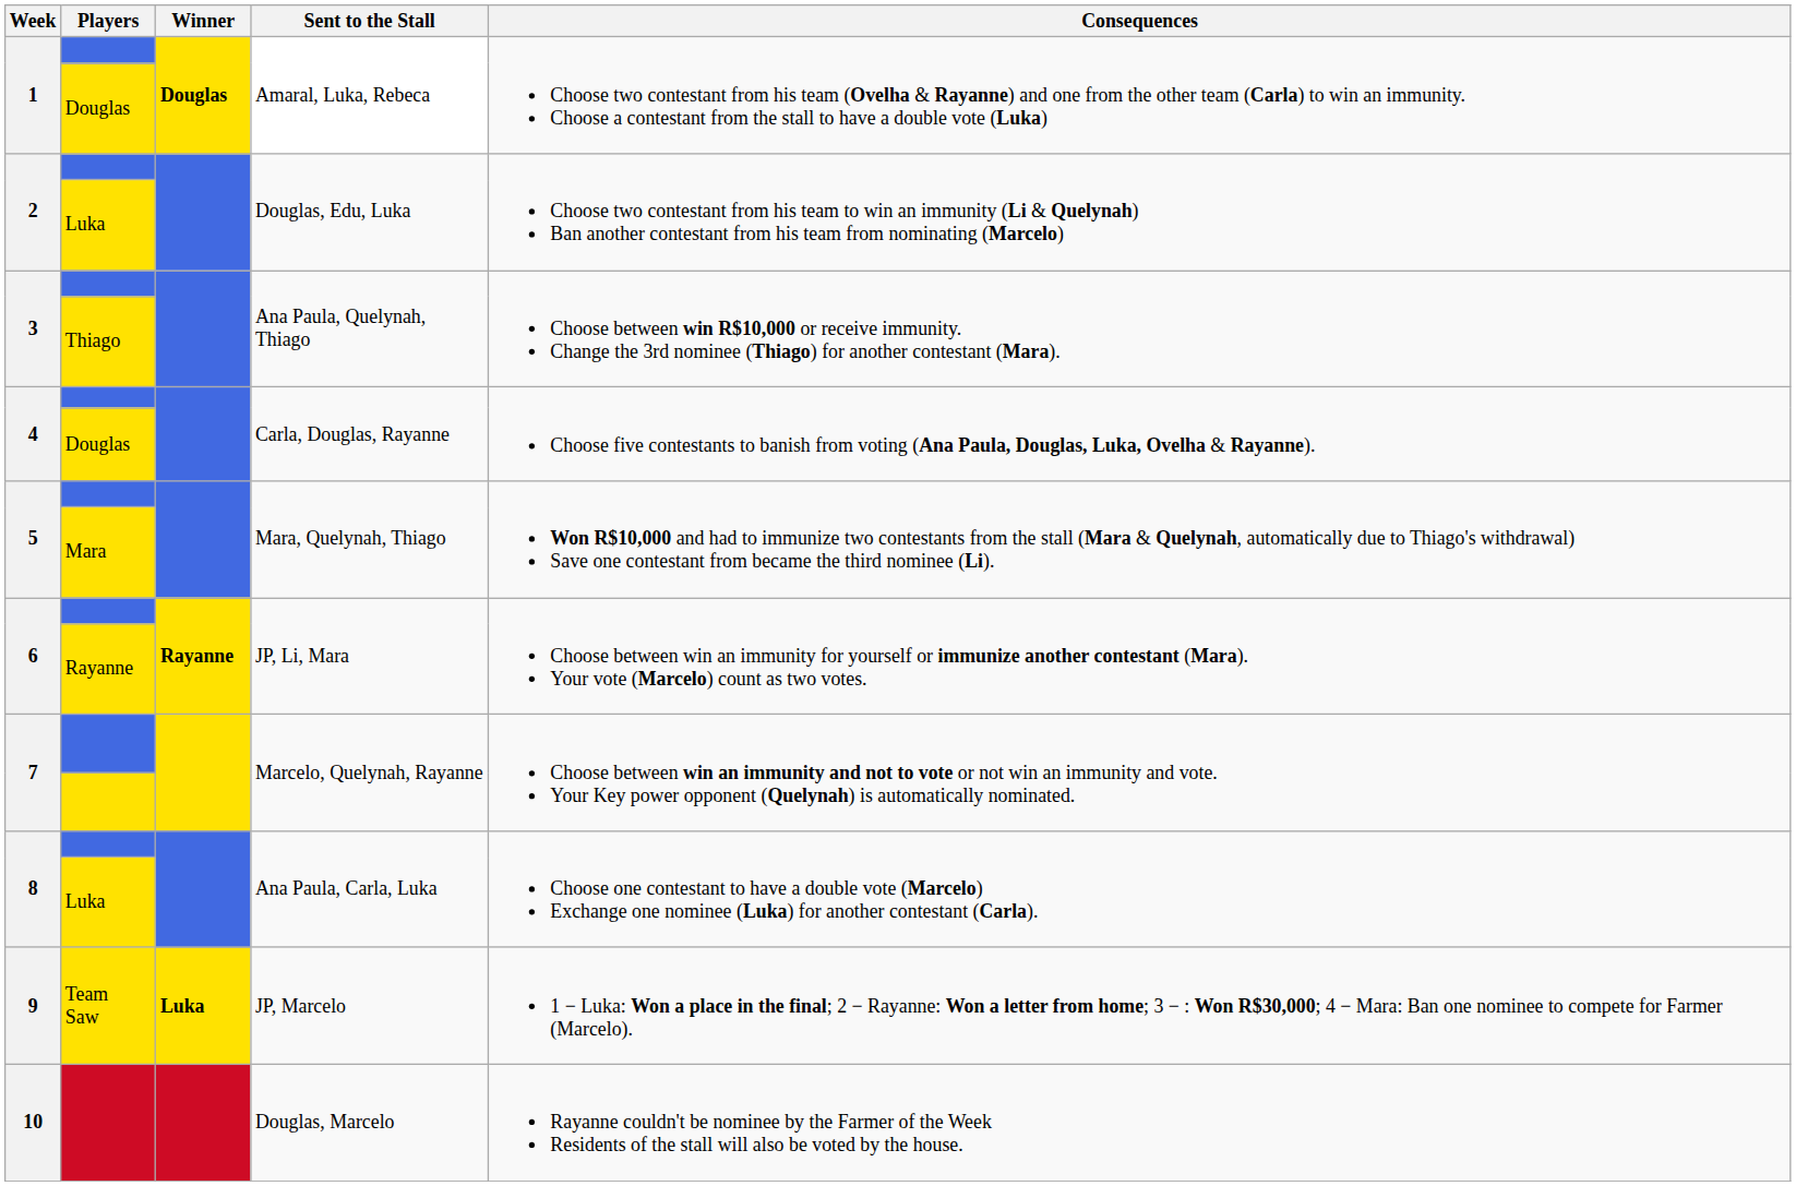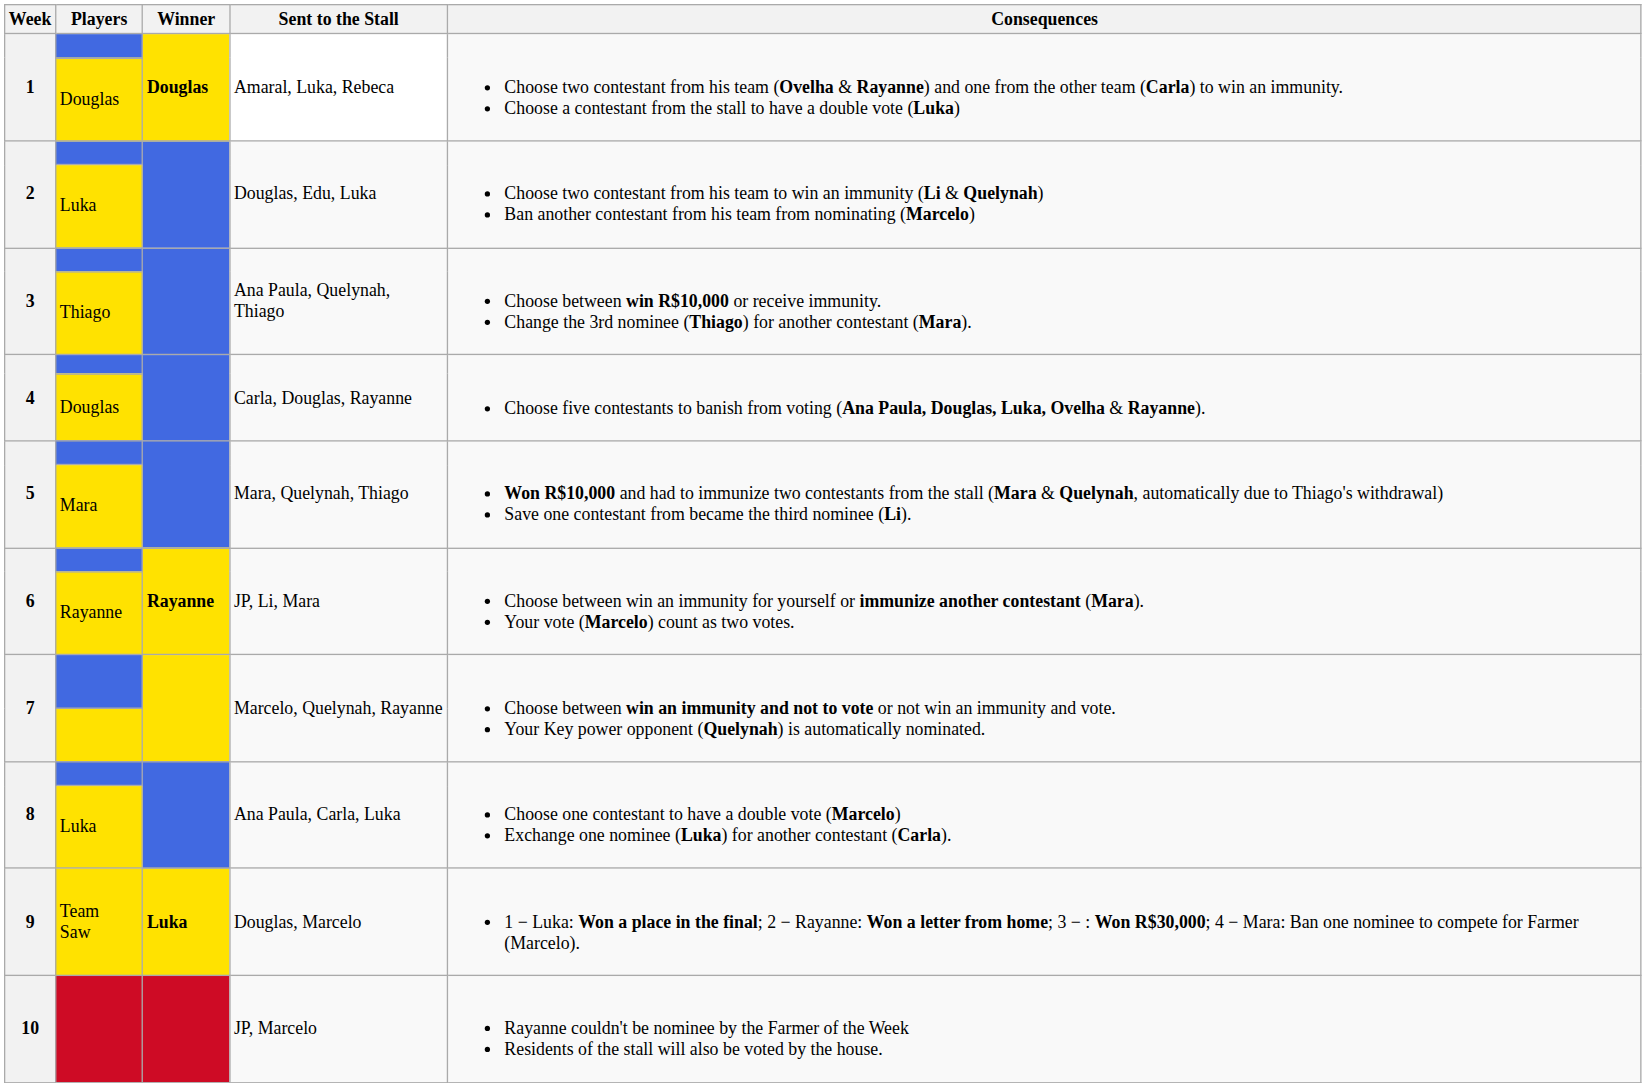 <table class="wikitable" style="font-size:85%;">
 <tr>
 <th width=010>Week</th>
 <th width=060>Players</th>
 <th width=060>Winner</th>
 <th width=160>Sent to the Stall</th>
 <th>Consequences</th>
 </tr>
 <tr>
 <th rowspan=2>1</th>
 <td bgcolor="4169E1"></td>
 <td bgcolor="FFE200" rowspan=2><strong>Douglas</strong></td>
 <td bgcolor="FFFFFF" rowspan=2>Amaral, Luka, Rebeca</td>
 <td rowspan=2><br><ul><li>Choose two contestant from his team (<strong>Ovelha</strong> & <strong>Rayanne</strong>) and one from the other team (<strong>Carla</strong>) to win an immunity.</li><li>Choose a contestant from the stall to have a double vote (<strong>Luka</strong>)</li></ul></td>
 </tr>
 <tr>
 <td bgcolor="FFE200">Douglas</td>
 </tr>
 <tr>
 <th rowspan=2>2</th>
 <td bgcolor="4169E1"></td>
 <td bgcolor="4169E1" rowspan=2></td>
 <td rowspan=2>Douglas, Edu, Luka</td>
 <td rowspan=2><br><ul><li>Choose two contestant from his team to win an immunity (<strong>Li</strong> & <strong>Quelynah</strong>)</li><li>Ban another contestant from his team from nominating (<strong>Marcelo</strong>)</li></ul></td>
 </tr>
 <tr>
 <td bgcolor="FFE200">Luka</td>
 </tr>
 <tr>
 <th rowspan=2>3</th>
 <td bgcolor="4169E1"></td>
 <td bgcolor="4169E1" rowspan=2></td>
 <td rowspan=2>Ana Paula, Quelynah, Thiago</td>
 <td rowspan=2><br><ul><li>Choose between <strong>win R$10,000</strong> or receive immunity.</li><li>Change the 3rd nominee (<strong>Thiago</strong>) for another contestant (<strong>Mara</strong>).</li></ul></td>
 </tr>
 <tr>
 <td bgcolor="FFE200">Thiago</td>
 </tr>
 <tr>
 <th rowspan=2>4</th>
 <td bgcolor="4169E1"></td>
 <td bgcolor="4169E1" rowspan=2></td>
 <td rowspan=2>Carla, Douglas, Rayanne</td>
 <td rowspan=2><br><ul><li>Choose five contestants to banish from voting (<strong>Ana Paula, Douglas, Luka, Ovelha</strong> & <strong>Rayanne</strong>).</li></ul></td>
 </tr>
 <tr>
 <td bgcolor="FFE200">Douglas</td>
 </tr>
 <tr>
 <th rowspan=2>5</th>
 <td bgcolor="4169E1"></td>
 <td bgcolor="4169E1" rowspan=2></td>
 <td rowspan=2>Mara, Quelynah, Thiago</td>
 <td rowspan=2><br><ul><li><strong>Won R$10,000</strong> and had to immunize two contestants from the stall (<strong>Mara</strong> & <strong>Quelynah</strong>, automatically due to Thiago's withdrawal)</li><li>Save one contestant from became the third nominee (<strong>Li</strong>).</li></ul></td>
 </tr>
 <tr>
 <td bgcolor="FFE200">Mara</td>
 </tr>
 <tr>
 <th rowspan=2>6</th>
 <td bgcolor="4169E1"></td>
 <td bgcolor="FFE200" rowspan=2><strong>Rayanne</strong></td>
 <td rowspan=2>JP, Li, Mara</td>
 <td rowspan=2><br><ul><li>Choose between win an immunity for yourself or <strong>immunize another contestant</strong> (<strong>Mara</strong>).</li><li>Your vote (<strong>Marcelo</strong>) count as two votes.</li></ul></td>
 </tr>
 <tr>
 <td bgcolor="FFE200">Rayanne</td>
 </tr>
 <tr>
 <th rowspan=2>7</th>
 <td bgcolor="4169E1"></td>
 <td bgcolor="FFE200" rowspan=2><strong></strong></td>
 <td rowspan=2>Marcelo, Quelynah, Rayanne</td>
 <td rowspan=2><br><ul><li>Choose between <strong>win an immunity and not to vote</strong> or not win an immunity and vote.</li><li>Your Key power opponent (<strong>Quelynah</strong>) is automatically nominated.</li></ul></td>
 </tr>
 <tr>
 <td bgcolor="FFE200"></td>
 </tr>
 <tr>
 <th rowspan=2>8</th>
 <td bgcolor="4169E1"></td>
 <td bgcolor="4169E1" rowspan=2></td>
 <td rowspan=2>Ana Paula, Carla, Luka</td>
 <td rowspan=2><br><ul><li>Choose one contestant to have a double vote (<strong>Marcelo</strong>)</li><li>Exchange one nominee (<strong>Luka</strong>) for another contestant (<strong>Carla</strong>).</li></ul></td>
 </tr>
 <tr>
 <td bgcolor="FFE200">Luka</td>
 </tr>
 <tr>
 <th>9</th>
 <td bgcolor="FFE200">Team<br>Saw</td>
 <td bgcolor="FFE200"><strong>Luka</strong></td>
-<td>JP, Marcelo</td>
+<td>Douglas, Marcelo</td>
 <td><br><ul><li>1 − Luka: <strong>Won a place in the final</strong>; 2 − Rayanne: <strong>Won a letter from home</strong>; 3 − : <strong>Won R$30,000</strong>; 4 − Mara: Ban one nominee to compete for Farmer (Marcelo).</li></ul></td>
 </tr>
 <tr>
 <th>10</th>
 <td bgcolor="CE0B25"></td>
 <td bgcolor="CE0B25"></td>
-<td>Douglas, Marcelo</td>
+<td>JP, Marcelo</td>
 <td><br><ul><li>Rayanne couldn't be nominee by the Farmer of the Week</li><li>Residents of the stall will also be voted by the house.</li></ul></td>
 </tr>
 </table>
